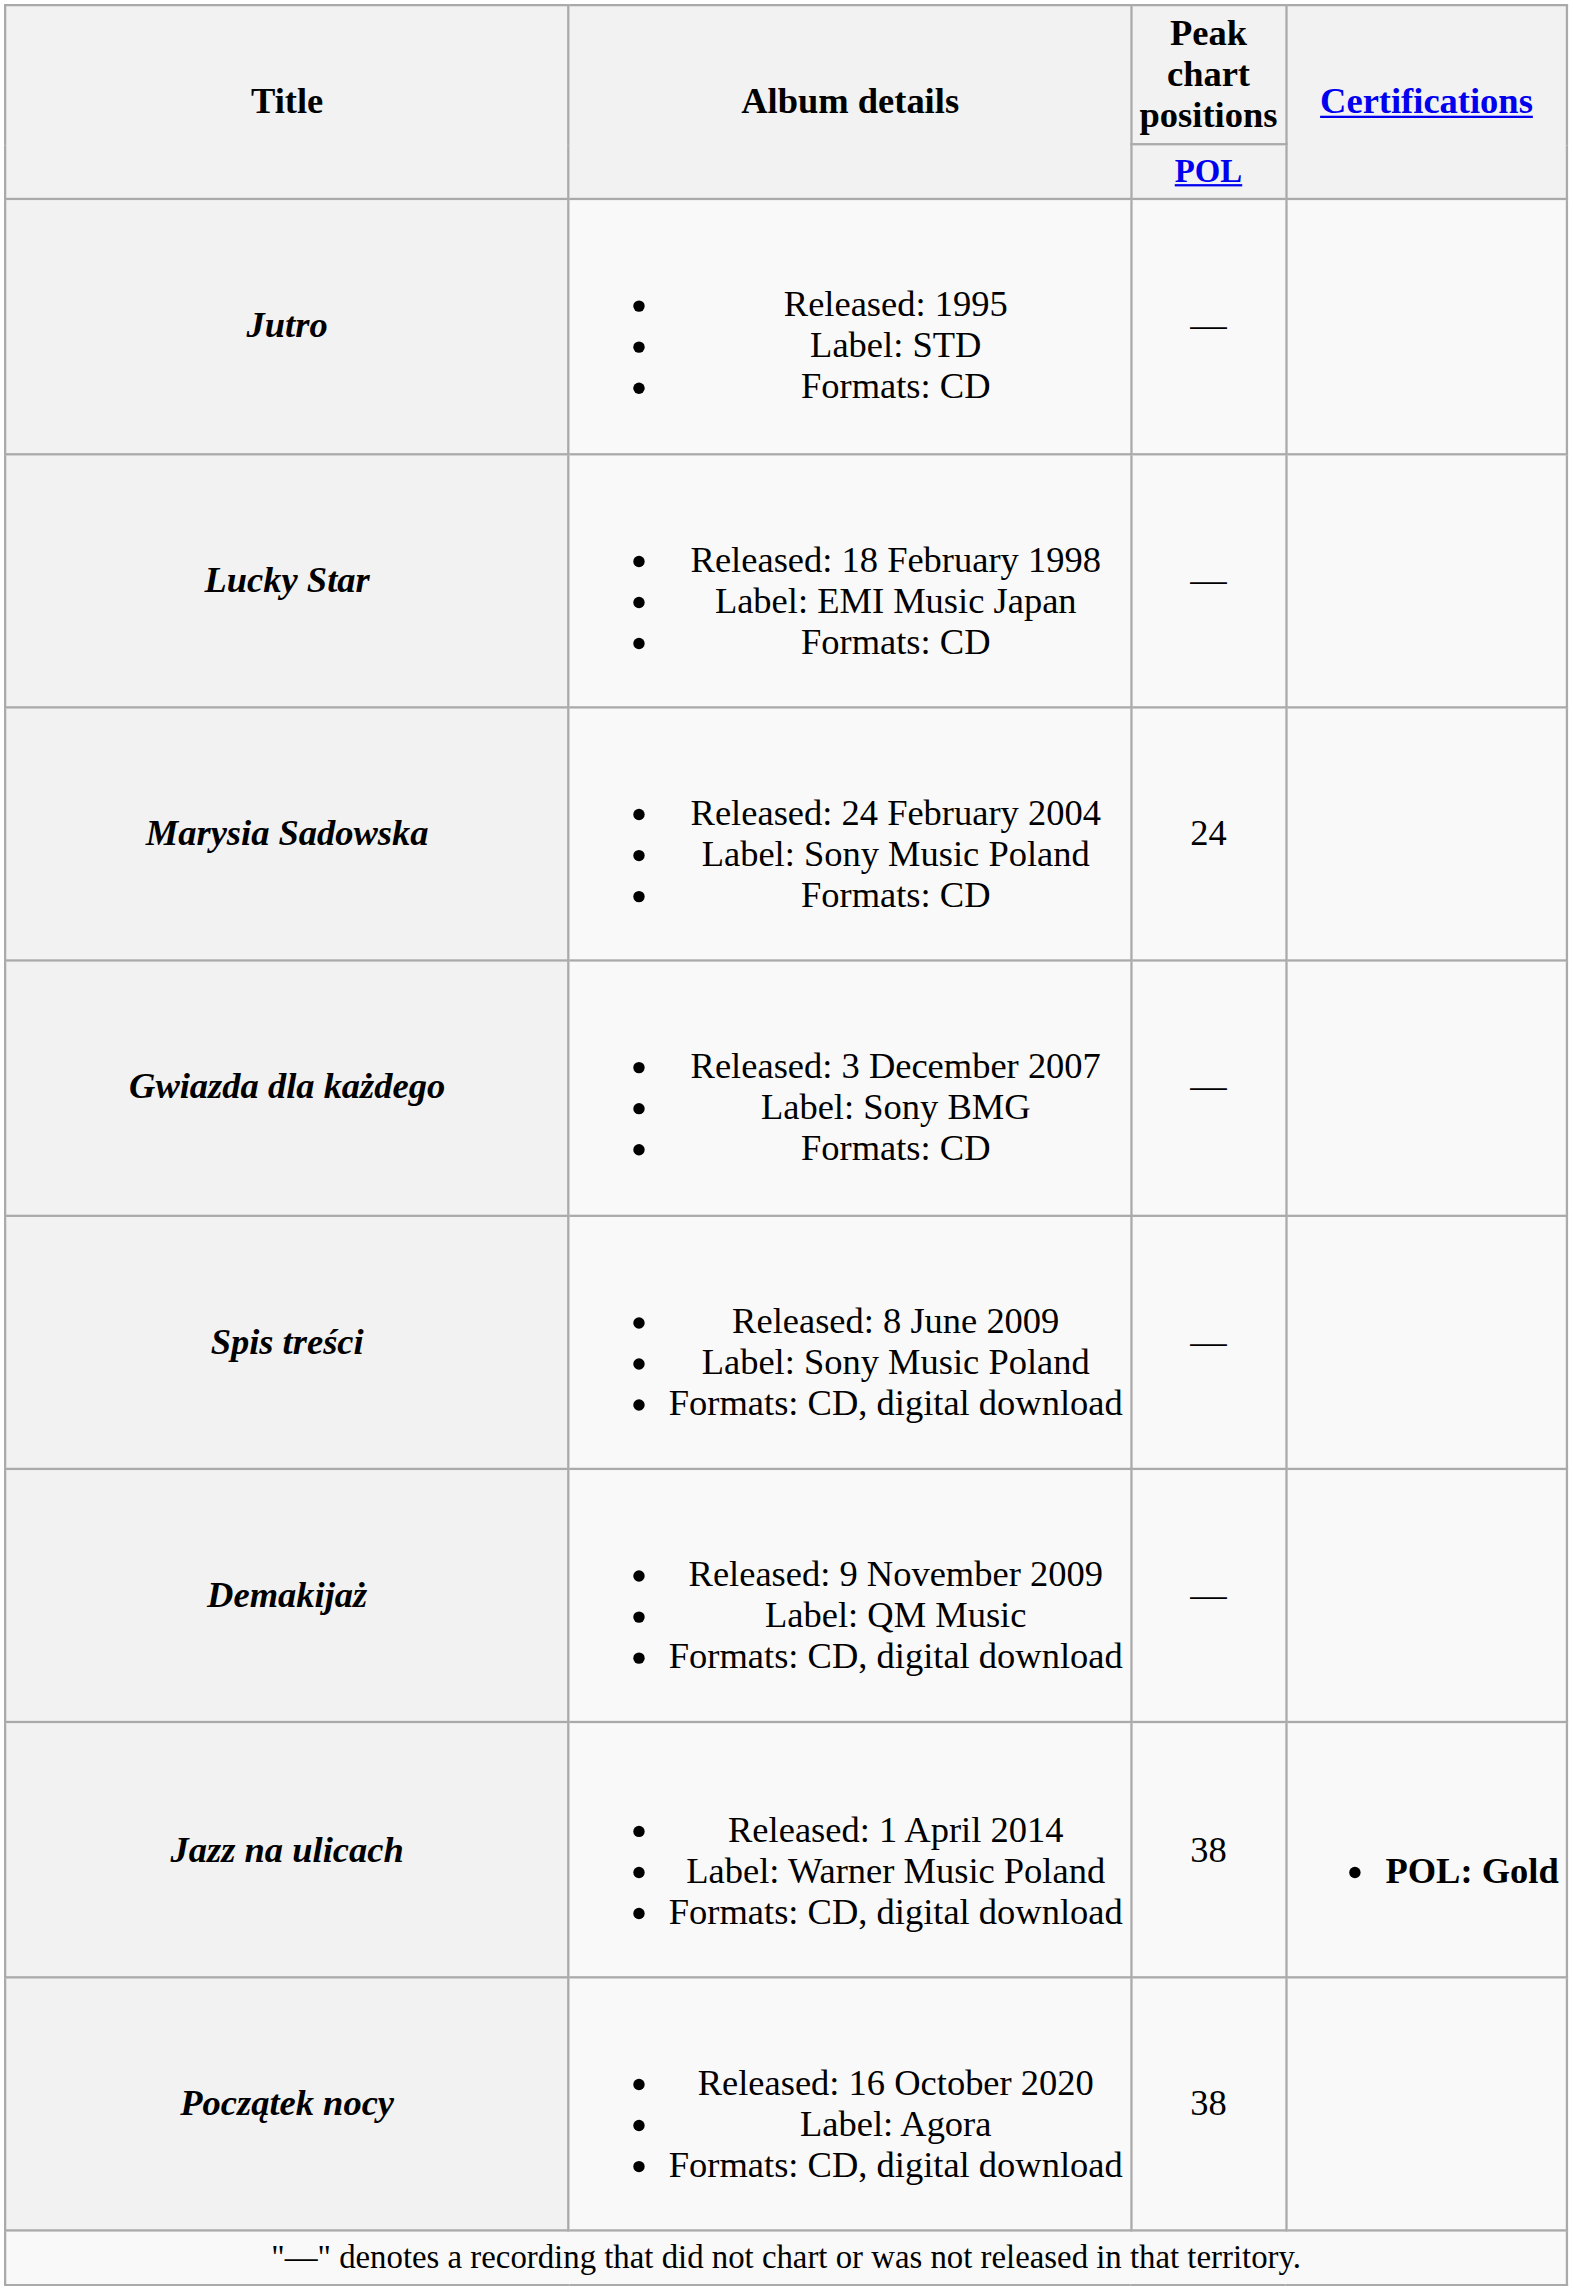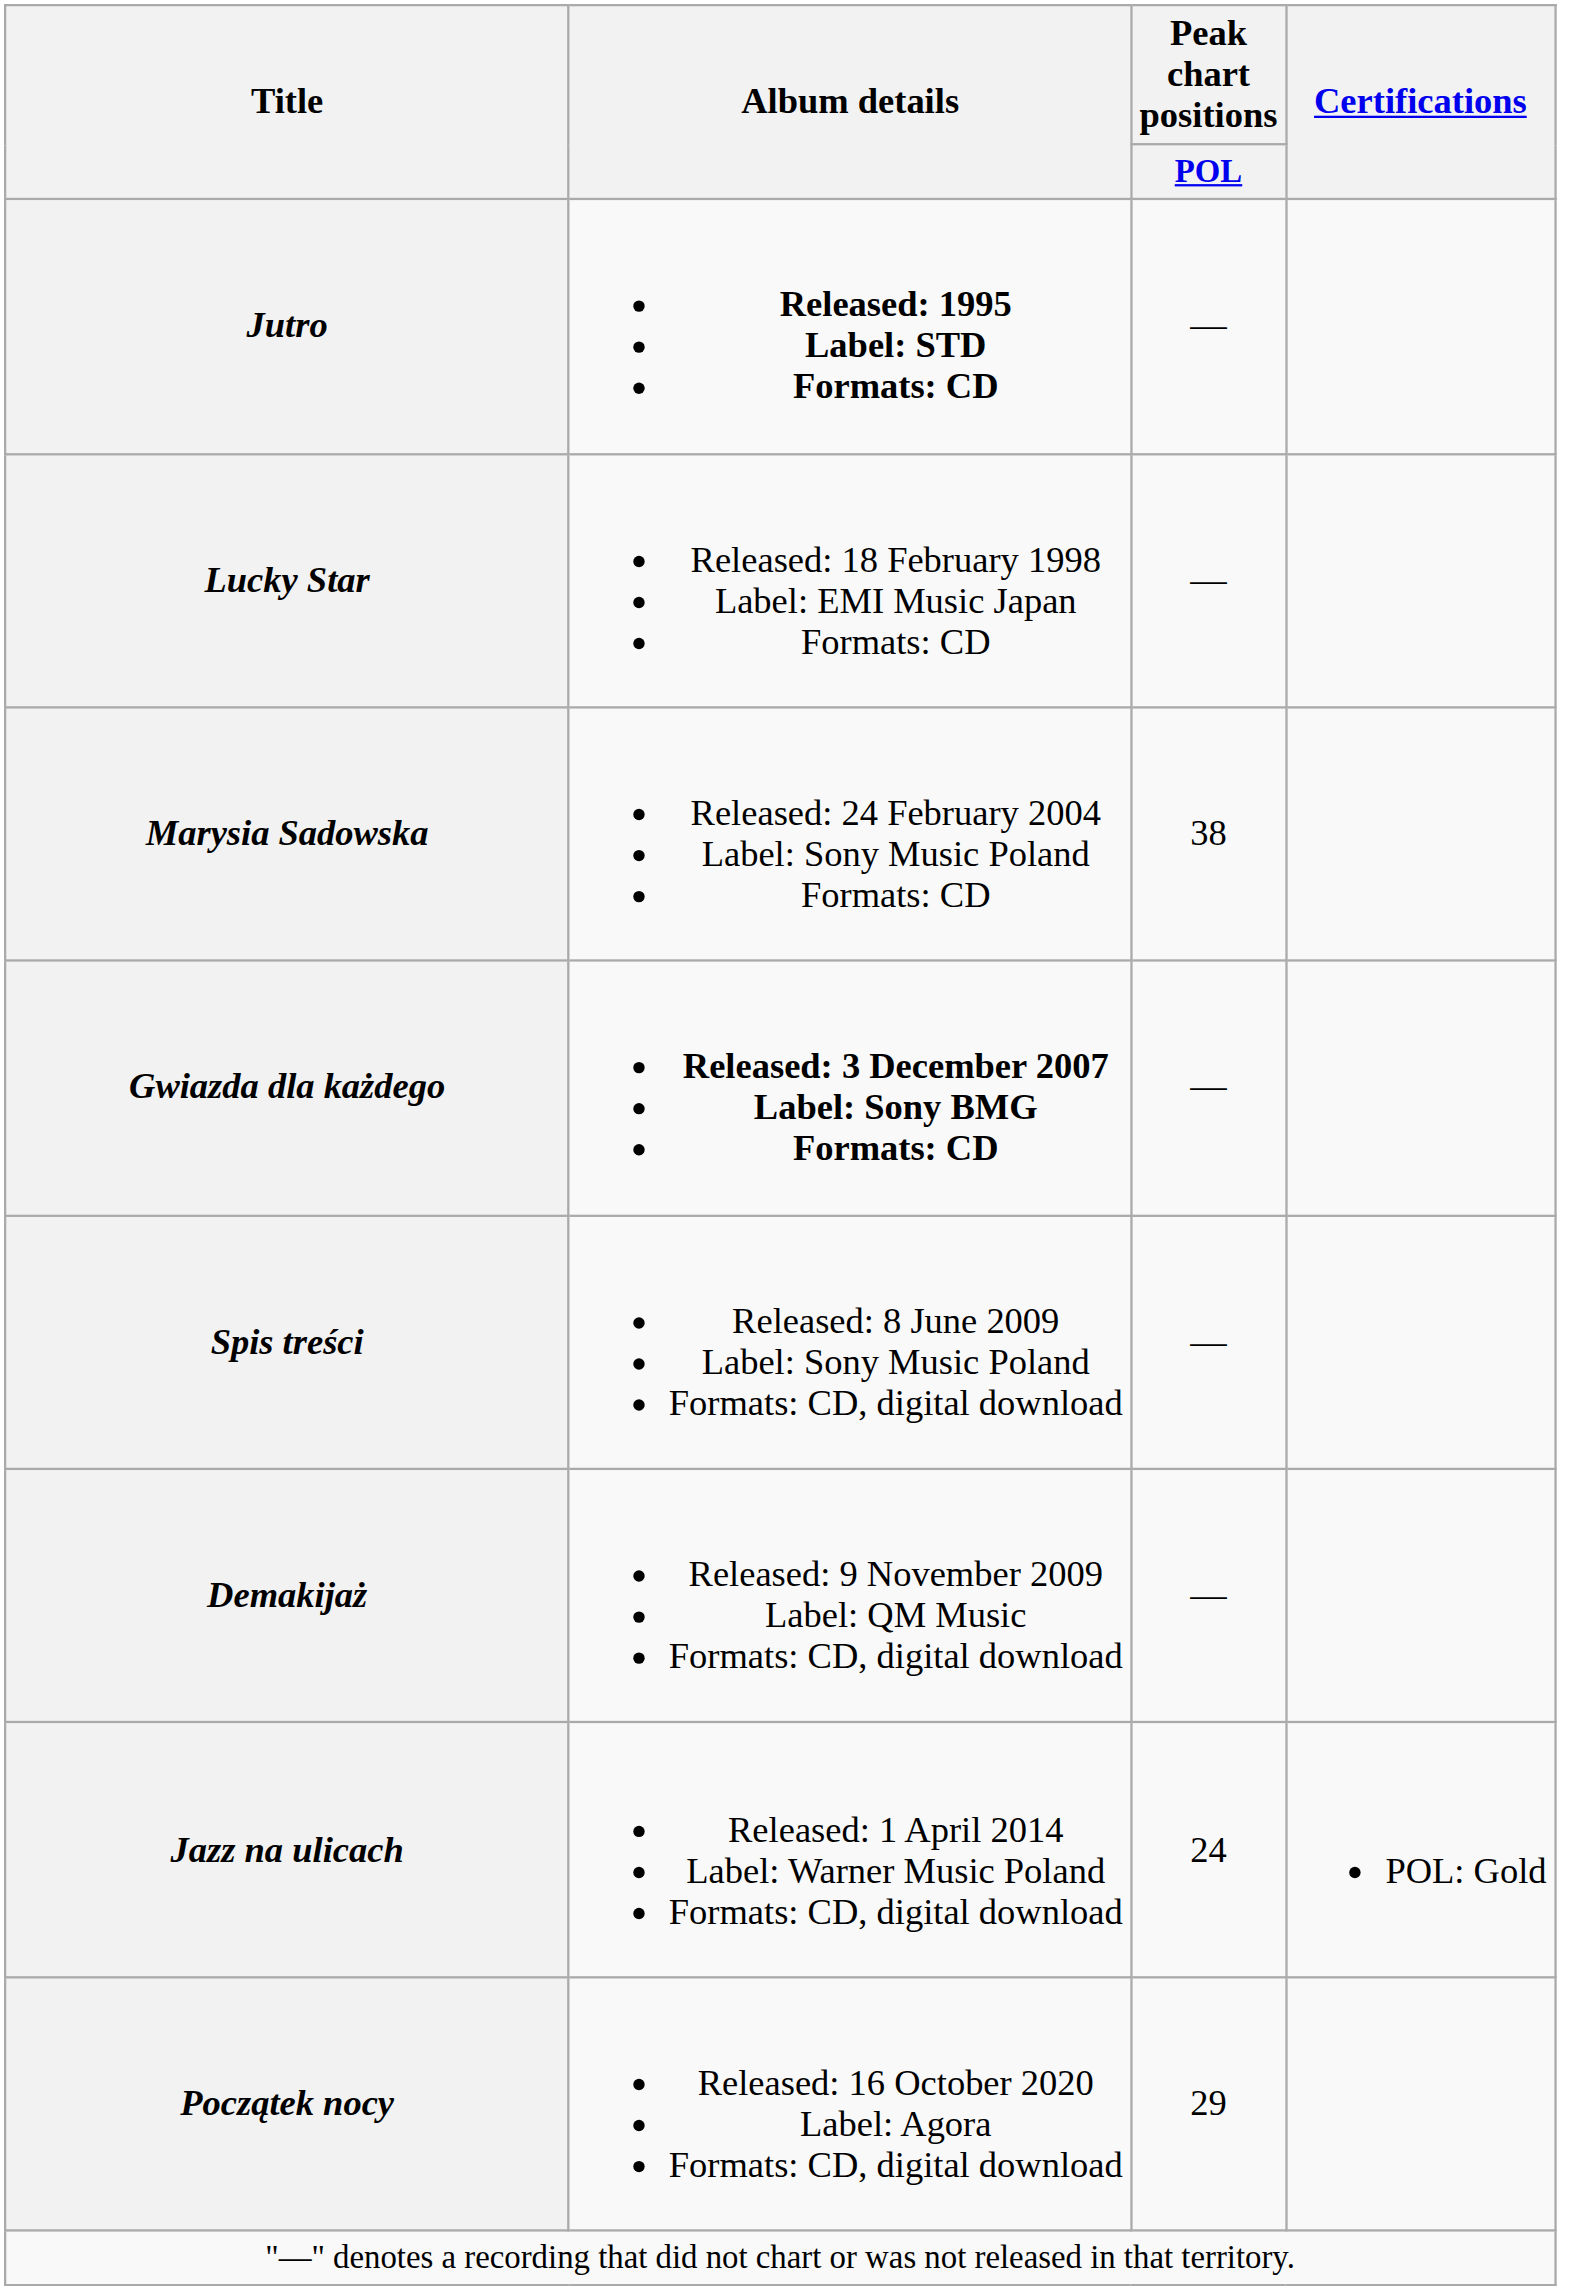 <table class="wikitable plainrowheaders" style="text-align:center;">
 <tr>
 <th scope="col" rowspan="2" style="width:15em;">Title</th>
 <th scope="col" rowspan="2">Album details</th>
 <th scope="col" colspan="1">Peak chart positions</th>
 <th scope="col" rowspan="2"><a href='#'>Certifications</a></th>
 </tr>
 <tr>
 <th scope="col" style="width:3em;font-size:90%;"><a href='#'>POL</a><br></th>
 </tr>
 <tr>
 <th scope="row"><em>Jutro</em></th>
-<td><br><ul><li>Released: 1995</li><li>Label: STD</li><li>Formats: CD</li></ul></td>
+<td><strong><br><ul><li>Released: 1995</li><li>Label: STD</li><li>Formats: CD</li></ul></strong></td>
 <td>—</td>
 <td></td>
 </tr>
 <tr>
 <th scope="row"><em>Lucky Star</em></th>
 <td><br><ul><li>Released: 18 February 1998</li><li>Label: EMI Music Japan</li><li>Formats: CD</li></ul></td>
 <td>—</td>
 <td></td>
 </tr>
 <tr>
 <th scope="row"><em>Marysia Sadowska</em></th>
 <td><br><ul><li>Released: 24 February 2004</li><li>Label: Sony Music Poland</li><li>Formats: CD</li></ul></td>
-<td>24</td>
+<td>38</td>
 <td></td>
 </tr>
 <tr>
 <th scope="row"><em>Gwiazda dla każdego</em></th>
-<td><br><ul><li>Released: 3 December 2007</li><li>Label: Sony BMG</li><li>Formats: CD</li></ul></td>
+<td><strong><br><ul><li>Released: 3 December 2007</li><li>Label: Sony BMG</li><li>Formats: CD</li></ul></strong></td>
 <td>—</td>
 <td></td>
 </tr>
 <tr>
 <th scope="row"><em>Spis treści</em></th>
 <td><br><ul><li>Released: 8 June 2009</li><li>Label: Sony Music Poland</li><li>Formats: CD, digital download</li></ul></td>
 <td>—</td>
 <td></td>
 </tr>
 <tr>
 <th scope="row"><em>Demakijaż</em></th>
 <td><br><ul><li>Released: 9 November 2009</li><li>Label: QM Music</li><li>Formats: CD, digital download</li></ul></td>
 <td>—</td>
 <td></td>
 </tr>
 <tr>
 <th scope="row"><em>Jazz na ulicach</em></th>
 <td><br><ul><li>Released: 1 April 2014</li><li>Label: Warner Music Poland</li><li>Formats: CD, digital download</li></ul></td>
-<td>38</td>
-<td><strong><br><ul><li>POL: Gold</li></ul></strong></td>
+<td>24</td>
+<td><br><ul><li>POL: Gold</li></ul></td>
 </tr>
 <tr>
 <th scope="row"><em>Początek nocy</em></th>
 <td><br><ul><li>Released: 16 October 2020</li><li>Label: Agora</li><li>Formats: CD, digital download</li></ul></td>
-<td>38</td>
+<td>29</td>
 <td></td>
 </tr>
 <tr>
 <td colspan="20" style="font-size:90%">"—" denotes a recording that did not chart or was not released in that territory.</td>
 </tr>
 </table>
